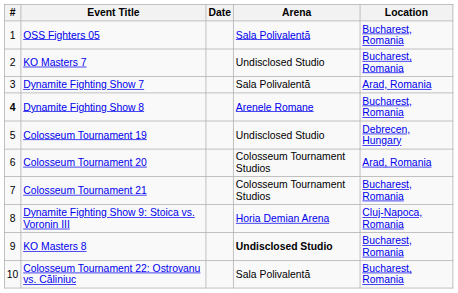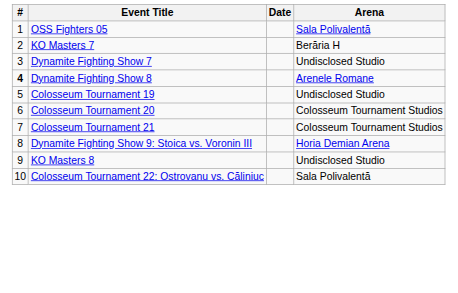 <table class="sortable wikitable succession-box" style="margin:1.0em auto; font-size:90%;">
 <tr>
 <th scope="col">#</th>
 <th scope="col">Event Title</th>
 <th scope="col">Date</th>
 <th scope="col">Arena</th>
-<th scope="col">Location</th>
 </tr>
 <tr>
 <td align=center>1</td>
 <td><a href='#'>OSS Fighters 05</a></td>
 <td></td>
 <td><a href='#'>Sala Polivalentă</a></td>
-<td> <a href='#'>Bucharest, Romania</a></td>
 </tr>
 <tr>
 <td align=center>2</td>
 <td><a href='#'>KO Masters 7</a></td>
 <td></td>
-<td>Undisclosed Studio</td>
-<td> <a href='#'>Bucharest, Romania</a></td>
+<td>Berăria H</td>
 </tr>
 <tr>
 <td align=center>3</td>
 <td><a href='#'>Dynamite Fighting Show 7</a></td>
 <td></td>
-<td>Sala Polivalentă</td>
-<td> <a href='#'>Arad, Romania</a></td>
+<td>Undisclosed Studio</td>
 </tr>
 <tr>
 <td align=center><strong>4</strong></td>
 <td><a href='#'>Dynamite Fighting Show 8</a></td>
 <td></td>
 <td><a href='#'>Arenele Romane</a></td>
-<td> <a href='#'>Bucharest, Romania</a></td>
 </tr>
 <tr>
 <td align=center>5</td>
 <td><a href='#'>Colosseum Tournament 19</a></td>
 <td></td>
 <td>Undisclosed Studio</td>
-<td> <a href='#'>Debrecen, Hungary</a></td>
 </tr>
 <tr>
 <td align=center>6</td>
 <td><a href='#'>Colosseum Tournament 20</a></td>
 <td></td>
 <td>Colosseum Tournament Studios</td>
-<td> <a href='#'>Arad, Romania</a></td>
 </tr>
 <tr>
 <td align=center>7</td>
 <td><a href='#'>Colosseum Tournament 21</a></td>
 <td></td>
 <td>Colosseum Tournament Studios</td>
-<td> <a href='#'>Bucharest, Romania</a></td>
 </tr>
 <tr>
 <td align=center>8</td>
 <td><a href='#'>Dynamite Fighting Show 9: Stoica vs. Voronin III</a></td>
 <td></td>
 <td><a href='#'>Horia Demian Arena</a></td>
-<td> <a href='#'>Cluj-Napoca, Romania</a></td>
 </tr>
 <tr>
 <td align=center>9</td>
 <td><a href='#'>KO Masters 8</a></td>
 <td></td>
-<td><strong>Undisclosed Studio</strong></td>
-<td> <a href='#'>Bucharest, Romania</a></td>
+<td>Undisclosed Studio</td>
 </tr>
 <tr>
 <td align=center>10</td>
 <td><a href='#'>Colosseum Tournament 22: Ostrovanu vs. Căliniuc</a></td>
 <td></td>
 <td>Sala Polivalentă</td>
-<td> <a href='#'>Bucharest, Romania</a></td>
 </tr>
 </table>
